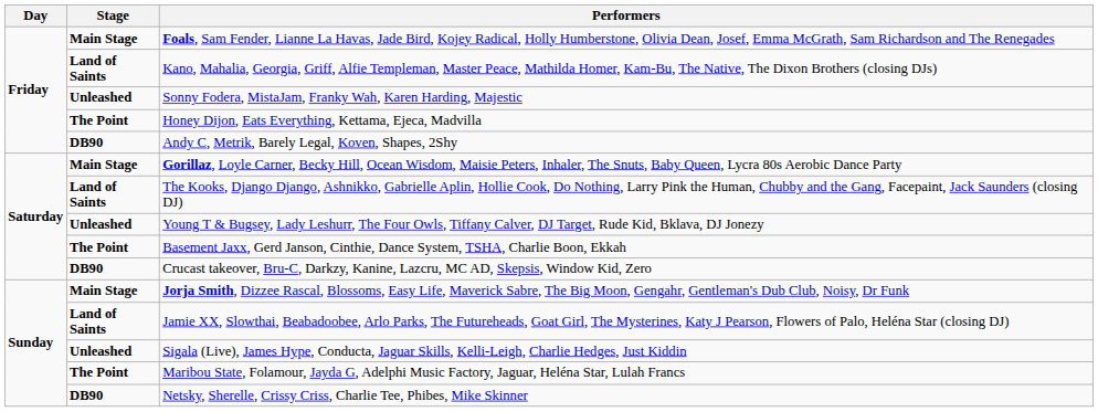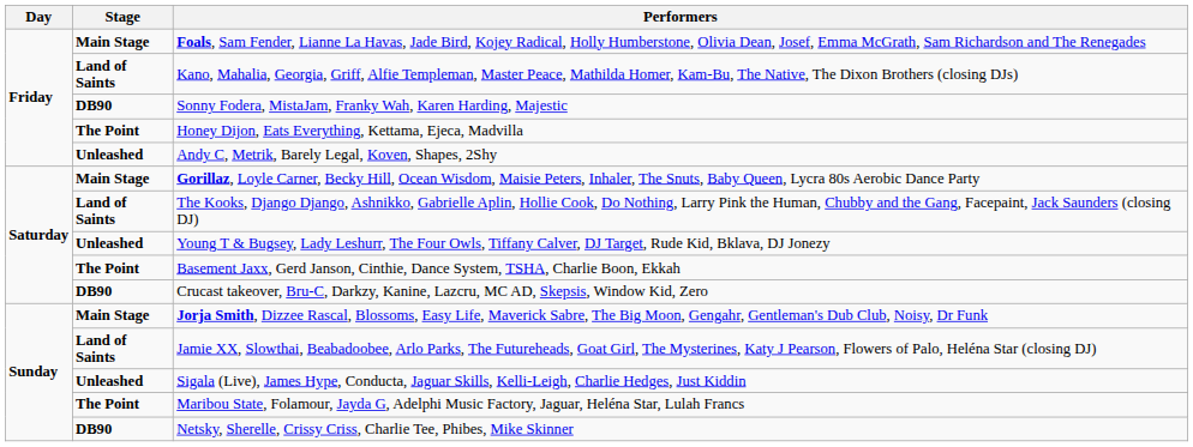 <table class="wikitable">
 <tr>
 <th><strong>Day</strong></th>
 <th><strong>Stage</strong></th>
 <th><strong>Performers</strong></th>
 </tr>
 <tr>
 <td rowspan="5"><strong>Friday</strong></td>
 <td><strong>Main Stage</strong></td>
 <td><strong><a href='#'>Foals</a></strong>, <a href='#'>Sam Fender</a>, <a href='#'>Lianne La Havas</a>, <a href='#'>Jade Bird</a>, <a href='#'>Kojey Radical</a>, <a href='#'>Holly Humberstone</a>, <a href='#'>Olivia Dean</a>, <a href='#'>Josef</a>, <a href='#'>Emma McGrath</a>, <a href='#'>Sam Richardson and The Renegades</a></td>
 </tr>
 <tr>
 <td><strong>Land of Saints</strong></td>
 <td><a href='#'>Kano</a>, <a href='#'>Mahalia</a>, <a href='#'>Georgia</a>, <a href='#'>Griff</a>, <a href='#'>Alfie Templeman</a>, <a href='#'>Master Peace</a>, <a href='#'>Mathilda Homer</a>, <a href='#'>Kam-Bu</a>, <a href='#'>The Native</a>, The Dixon Brothers (closing DJs)</td>
 </tr>
 <tr>
-<td><strong>Unleashed</strong></td>
+<td><strong>DB90</strong></td>
 <td><a href='#'>Sonny Fodera</a>, <a href='#'>MistaJam</a>, <a href='#'>Franky Wah</a>, <a href='#'>Karen Harding</a>, <a href='#'>Majestic</a></td>
 </tr>
 <tr>
 <td><strong>The Point</strong></td>
 <td><a href='#'>Honey Dijon</a>, <a href='#'>Eats Everything</a>, Kettama, Ejeca, Madvilla</td>
 </tr>
 <tr>
-<td><strong>DB90</strong></td>
+<td><strong>Unleashed</strong></td>
 <td><a href='#'>Andy C</a>, <a href='#'>Metrik</a>, Barely Legal, <a href='#'>Koven</a>, Shapes, 2Shy</td>
 </tr>
 <tr>
 <td rowspan="5"><strong>Saturday</strong></td>
 <td><strong>Main Stage</strong></td>
 <td><strong><a href='#'>Gorillaz</a></strong>, <a href='#'>Loyle Carner</a>, <a href='#'>Becky Hill</a>, <a href='#'>Ocean Wisdom</a>, <a href='#'>Maisie Peters</a>, <a href='#'>Inhaler</a>, <a href='#'>The Snuts</a>, <a href='#'>Baby Queen</a>, Lycra 80s Aerobic Dance Party</td>
 </tr>
 <tr>
 <td><strong>Land of Saints</strong></td>
 <td><a href='#'>The Kooks</a>, <a href='#'>Django Django</a>, <a href='#'>Ashnikko</a>, <a href='#'>Gabrielle Aplin</a>, <a href='#'>Hollie Cook</a>, <a href='#'>Do Nothing</a>, Larry Pink the Human, <a href='#'>Chubby and the Gang</a>, Facepaint, <a href='#'>Jack Saunders</a> (closing DJ)</td>
 </tr>
 <tr>
 <td><strong>Unleashed</strong></td>
 <td><a href='#'>Young T & Bugsey</a>, <a href='#'>Lady Leshurr</a>, <a href='#'>The Four Owls</a>, <a href='#'>Tiffany Calver</a>, <a href='#'>DJ Target</a>, Rude Kid, Bklava, DJ Jonezy</td>
 </tr>
 <tr>
 <td><strong>The Point</strong></td>
 <td><a href='#'>Basement Jaxx</a>, Gerd Janson, Cinthie, Dance System, <a href='#'>TSHA</a>, Charlie Boon, Ekkah</td>
 </tr>
 <tr>
 <td><strong>DB90</strong></td>
 <td>Crucast takeover, <a href='#'>Bru-C</a>, Darkzy, Kanine, Lazcru, MC AD, <a href='#'>Skepsis</a>, Window Kid, Zero</td>
 </tr>
 <tr>
 <td rowspan="5"><strong>Sunday</strong></td>
 <td><strong>Main Stage</strong></td>
 <td><strong><a href='#'>Jorja Smith</a></strong>, <a href='#'>Dizzee Rascal</a>, <a href='#'>Blossoms</a>, <a href='#'>Easy Life</a>, <a href='#'>Maverick Sabre</a>, <a href='#'>The Big Moon</a>, <a href='#'>Gengahr</a>, <a href='#'>Gentleman's Dub Club</a>, <a href='#'>Noisy</a>, <a href='#'>Dr Funk</a></td>
 </tr>
 <tr>
 <td><strong>Land of Saints</strong></td>
 <td><a href='#'>Jamie XX</a>, <a href='#'>Slowthai</a>, <a href='#'>Beabadoobee</a>, <a href='#'>Arlo Parks</a>, <a href='#'>The Futureheads</a>, <a href='#'>Goat Girl</a>, <a href='#'>The Mysterines</a>, <a href='#'>Katy J Pearson</a>, Flowers of Palo, Heléna Star (closing DJ)</td>
 </tr>
 <tr>
 <td><strong>Unleashed</strong></td>
 <td><a href='#'>Sigala</a> (Live), <a href='#'>James Hype</a>, Conducta, <a href='#'>Jaguar Skills</a>, <a href='#'>Kelli-Leigh</a>, <a href='#'>Charlie Hedges</a>, <a href='#'>Just Kiddin</a></td>
 </tr>
 <tr>
 <td><strong>The Point</strong></td>
 <td><a href='#'>Maribou State</a>, Folamour, <a href='#'>Jayda G</a>, Adelphi Music Factory, Jaguar, Heléna Star, Lulah Francs</td>
 </tr>
 <tr>
 <td><strong>DB90</strong></td>
 <td><a href='#'>Netsky</a>, <a href='#'>Sherelle</a>, <a href='#'>Crissy Criss</a>, Charlie Tee, Phibes, <a href='#'>Mike Skinner</a></td>
 </tr>
 </table>
